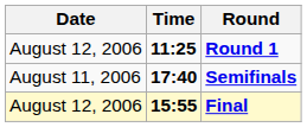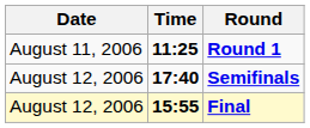 <table class="wikitable">
 <tr>
 <th>Date</th>
 <th>Time</th>
 <th>Round</th>
 </tr>
 <tr>
-<td>August 12, 2006</td>
+<td>August 11, 2006</td>
 <td><strong>11:25</strong></td>
 <td><strong><a href='#'>Round 1</a></strong></td>
 </tr>
 <tr>
-<td>August 11, 2006</td>
+<td>August 12, 2006</td>
 <td><strong>17:40</strong></td>
 <td><strong><a href='#'>Semifinals</a></strong></td>
 </tr>
 <tr style=background:lemonchiffon>
 <td>August 12, 2006</td>
 <td><strong>15:55</strong></td>
 <td><strong><a href='#'>Final</a></strong></td>
 </tr>
 </table>
